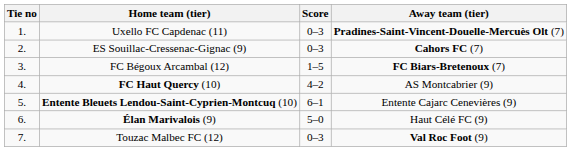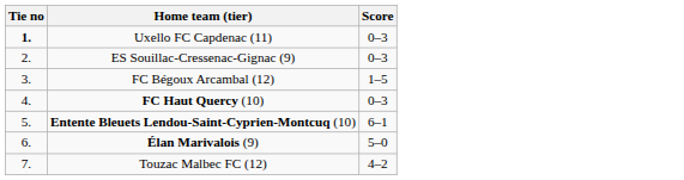 <table class="wikitable" style="text-align: center">
 <tr>
 <th>Tie no</th>
 <th>Home team (tier)</th>
 <th>Score</th>
-<th>Away team (tier)</th>
 </tr>
 <tr>
-<td>1.</td>
+<td><strong>1.</strong></td>
 <td>Uxello FC Capdenac (11)</td>
 <td>0–3</td>
-<td><strong>Pradines-Saint-Vincent-Douelle-Mercuès Olt</strong> (7)</td>
 </tr>
 <tr>
 <td>2.</td>
 <td>ES Souillac-Cressenac-Gignac (9)</td>
 <td>0–3</td>
-<td><strong>Cahors FC</strong> (7)</td>
 </tr>
 <tr>
 <td>3.</td>
 <td>FC Bégoux Arcambal (12)</td>
 <td>1–5</td>
-<td><strong>FC Biars-Bretenoux</strong> (7)</td>
 </tr>
 <tr>
 <td>4.</td>
 <td><strong>FC Haut Quercy</strong> (10)</td>
-<td>4–2</td>
-<td>AS Montcabrier (9)</td>
+<td>0–3</td>
 </tr>
 <tr>
 <td>5.</td>
 <td><strong>Entente Bleuets Lendou-Saint-Cyprien-Montcuq</strong> (10)</td>
 <td>6–1</td>
-<td>Entente Cajarc Cenevières (9)</td>
 </tr>
 <tr>
 <td>6.</td>
 <td><strong>Élan Marivalois</strong> (9)</td>
 <td>5–0</td>
-<td>Haut Célé FC (9)</td>
 </tr>
 <tr>
 <td>7.</td>
 <td>Touzac Malbec FC (12)</td>
-<td>0–3</td>
-<td><strong>Val Roc Foot</strong> (9)</td>
+<td>4–2</td>
 </tr>
 </table>
